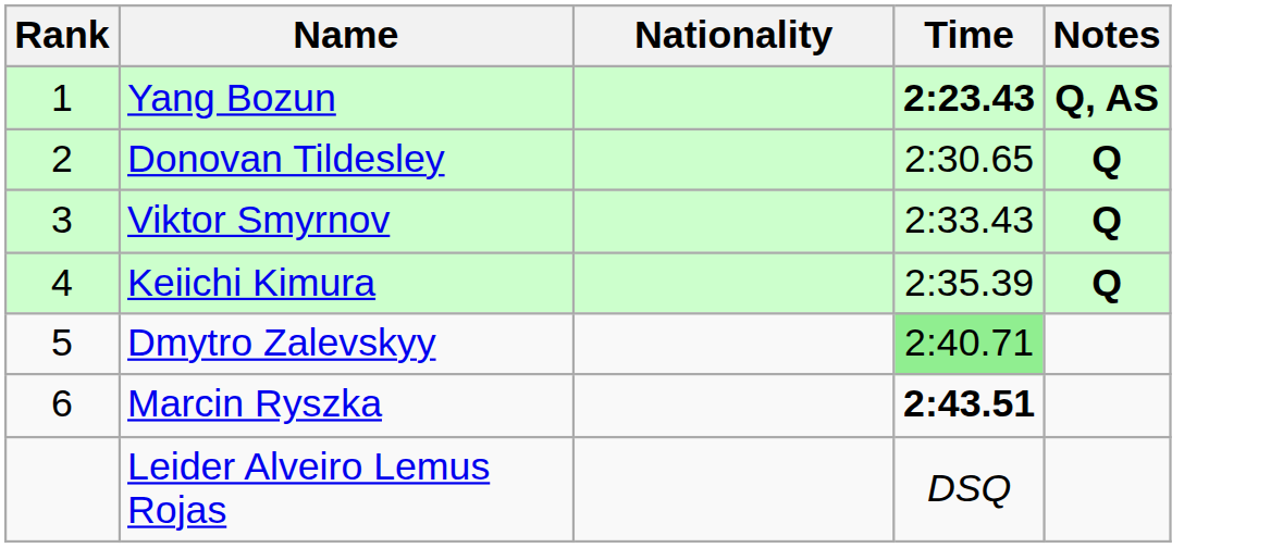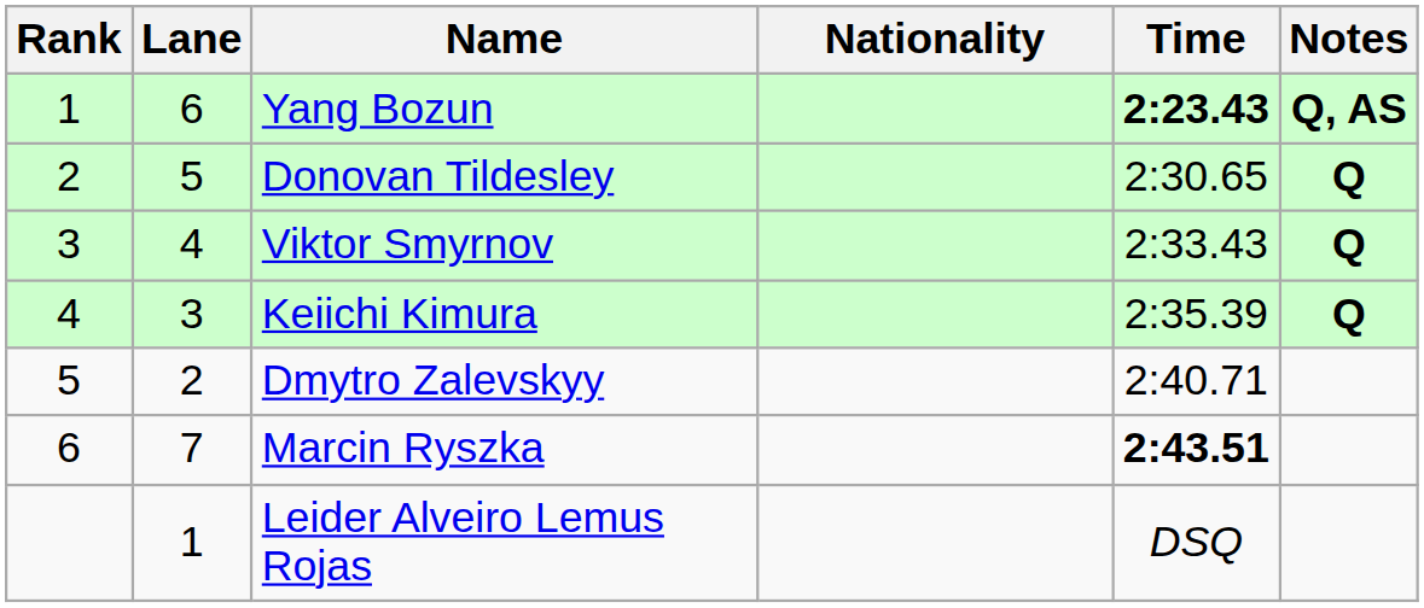 <table class="wikitable sortable" style="text-align:center">
 <tr>
 <th>Rank</th>
+<th>Lane</th>
 <th style="width:180px">Name</th>
 <th style="width:125px">Nationality</th>
 <th>Time</th>
 <th>Notes</th>
 </tr>
 <tr style="background:#cfc;">
 <td>1</td>
+<td>6</td>
 <td style="text-align:left;"><a href='#'>Yang Bozun</a></td>
 <td style="text-align:left;"></td>
 <td><strong>2:23.43</strong></td>
 <td><strong>Q, AS</strong></td>
 </tr>
 <tr style="background:#cfc;">
 <td>2</td>
+<td>5</td>
 <td style="text-align:left;"><a href='#'>Donovan Tildesley</a></td>
 <td style="text-align:left;"></td>
 <td>2:30.65</td>
 <td><strong>Q</strong></td>
 </tr>
 <tr style="background:#cfc;">
 <td>3</td>
+<td>4</td>
 <td style="text-align:left;"><a href='#'>Viktor Smyrnov</a></td>
 <td style="text-align:left;"></td>
 <td>2:33.43</td>
 <td><strong>Q</strong></td>
 </tr>
 <tr style="background:#cfc;">
 <td>4</td>
+<td>3</td>
 <td style="text-align:left;"><a href='#'>Keiichi Kimura</a></td>
 <td style="text-align:left;"></td>
 <td>2:35.39</td>
 <td><strong>Q</strong></td>
 </tr>
 <tr>
 <td>5</td>
+<td>2</td>
 <td style="text-align:left;"><a href='#'>Dmytro Zalevskyy</a></td>
 <td style="text-align:left;"></td>
-<td style="background: lightgreen;">2:40.71</td>
+<td>2:40.71</td>
 <td></td>
 </tr>
 <tr>
 <td>6</td>
+<td>7</td>
 <td style="text-align:left;"><a href='#'>Marcin Ryszka</a></td>
 <td style="text-align:left;"></td>
 <td><strong>2:43.51</strong></td>
 <td></td>
 </tr>
 <tr>
 <td></td>
+<td>1</td>
 <td style="text-align:left;"><a href='#'>Leider Alveiro Lemus Rojas</a></td>
 <td style="text-align:left;"></td>
 <td><em>DSQ</em></td>
 <td></td>
 </tr>
 </table>
